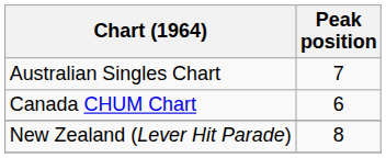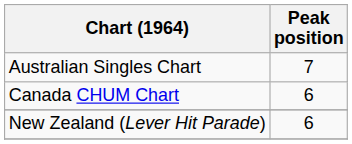 <table class="wikitable sortable">
 <tr>
 <th>Chart (1964)</th>
 <th>Peak<br>position</th>
 </tr>
 <tr>
 <td>Australian Singles Chart</td>
 <td align="center">7</td>
 </tr>
 <tr>
 <td>Canada <a href='#'>CHUM Chart</a></td>
 <td align="center">6</td>
 </tr>
 <tr>
 </tr>
 <tr>
 <td>New Zealand (<em>Lever Hit Parade</em>)</td>
-<td align="center">8</td>
+<td align="center">6</td>
 </tr>
 <tr>
 </tr>
 <tr>
 </tr>
 </table>
